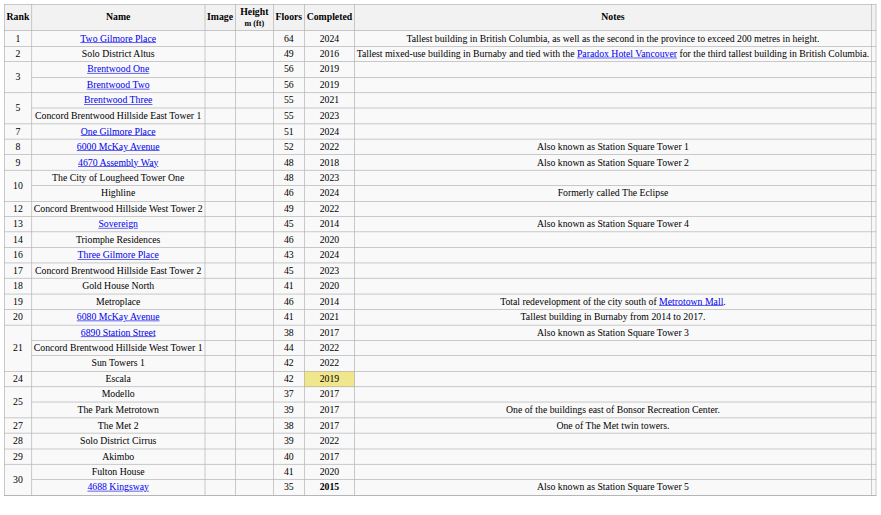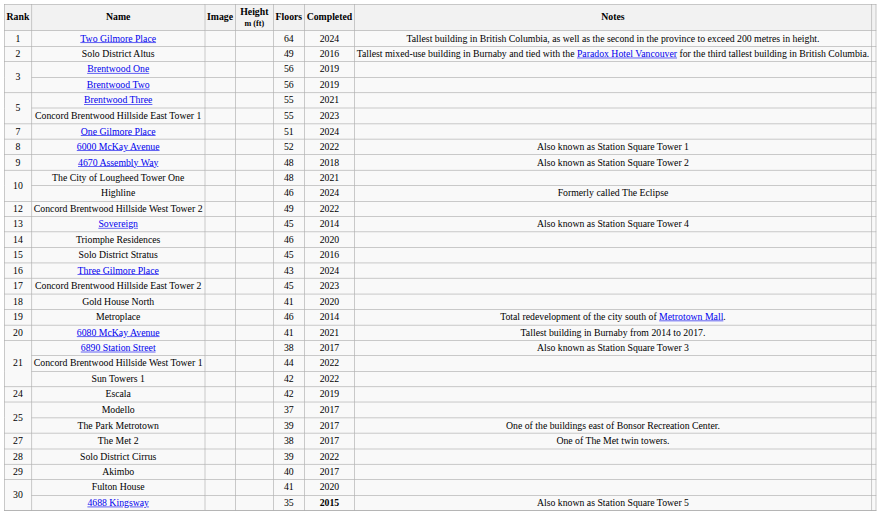 <table class="wikitable sortable" style="text-align: center">
 <tr>
 <th width=1>Rank</th>
 <th>Name</th>
 <th class="unsortable">Image</th>
 <th width="55px">Height<br><small>m (ft)</small></th>
 <th width=1>Floors</th>
 <th width=1>Completed</th>
 <th class="unsortable" align = "left">Notes</th>
 <th class="unsortable"></th>
 </tr>
 <tr>
 <td align=center>1</td>
 <td><a href='#'>Two Gilmore Place</a></td>
 <td></td>
 <td></td>
 <td>64</td>
 <td>2024</td>
 <td>Tallest building in British Columbia, as well as the second in the province to exceed 200 metres in height.</td>
 <td></td>
 </tr>
 <tr>
 <td align=center>2</td>
 <td>Solo District Altus</td>
 <td></td>
 <td></td>
 <td align="center">49</td>
 <td>2016</td>
 <td>Tallest mixed-use building in Burnaby and tied with the <a href='#'>Paradox Hotel Vancouver</a> for the third tallest building in British Columbia.</td>
 <td></td>
 </tr>
 <tr>
 <td rowspan="2">3</td>
 <td><a href='#'>Brentwood One</a></td>
 <td></td>
 <td></td>
 <td align="center">56</td>
 <td>2019</td>
 <td></td>
 <td></td>
 </tr>
 <tr>
 <td><a href='#'>Brentwood Two</a></td>
 <td></td>
 <td></td>
 <td align="center">56</td>
 <td>2019</td>
 <td></td>
 <td></td>
 </tr>
 <tr>
 <td rowspan="2">5</td>
 <td><a href='#'>Brentwood Three</a></td>
 <td></td>
 <td></td>
 <td align="center">55</td>
 <td>2021</td>
 <td></td>
 <td></td>
 </tr>
 <tr>
 <td>Concord Brentwood Hillside East Tower 1</td>
 <td></td>
 <td></td>
 <td>55</td>
 <td>2023</td>
 <td></td>
 <td></td>
 </tr>
 <tr>
 <td align=center>7</td>
 <td><a href='#'>One Gilmore Place</a></td>
 <td></td>
 <td></td>
 <td>51</td>
 <td>2024</td>
 <td></td>
 <td></td>
 </tr>
 <tr>
 <td align=center>8</td>
 <td><a href='#'>6000 McKay Avenue</a></td>
 <td></td>
 <td></td>
 <td>52</td>
 <td>2022</td>
 <td>Also known as Station Square Tower 1</td>
 <td></td>
 </tr>
 <tr>
 <td align=center>9</td>
 <td><a href='#'>4670 Assembly Way</a></td>
 <td></td>
 <td></td>
 <td align="center">48</td>
 <td>2018</td>
 <td>Also known as Station Square Tower 2</td>
 <td></td>
 </tr>
 <tr>
 <td rowspan="2">10</td>
 <td>The City of Lougheed Tower One</td>
 <td></td>
 <td></td>
 <td>48</td>
-<td>2023</td>
+<td>2021</td>
 <td></td>
 <td></td>
 </tr>
 <tr>
 <td>Highline</td>
 <td></td>
 <td></td>
 <td align="center">46</td>
 <td align="center">2024</td>
 <td>Formerly called The Eclipse</td>
 <td></td>
 </tr>
 <tr>
 <td align=center>12</td>
 <td>Concord Brentwood Hillside West Tower 2</td>
 <td></td>
 <td></td>
 <td>49</td>
 <td>2022</td>
 <td></td>
 <td></td>
 </tr>
 <tr>
 <td align=center>13</td>
 <td><a href='#'>Sovereign</a></td>
 <td></td>
 <td></td>
 <td align="center">45</td>
 <td>2014</td>
 <td>Also known as Station Square Tower 4</td>
 <td></td>
 </tr>
 <tr>
 <td align=center>14</td>
 <td>Triomphe Residences</td>
 <td></td>
 <td></td>
 <td align="center">46</td>
 <td>2020</td>
+<td></td>
+<td></td>
+</tr>
+<tr>
+<td align=center>15</td>
+<td>Solo District Stratus</td>
+<td></td>
+<td></td>
+<td align="center">45</td>
+<td>2016</td>
 <td></td>
 <td></td>
 </tr>
 <tr>
 <td align=center>16</td>
 <td><a href='#'>Three Gilmore Place</a></td>
 <td></td>
 <td></td>
 <td>43</td>
 <td>2024</td>
 <td></td>
 <td></td>
 </tr>
 <tr>
 <td align=center>17</td>
 <td>Concord Brentwood Hillside East Tower 2</td>
 <td></td>
 <td></td>
 <td>45</td>
 <td>2023</td>
 <td></td>
 <td></td>
 </tr>
 <tr>
 <td align=center>18</td>
 <td>Gold House North</td>
 <td></td>
 <td></td>
 <td align="center">41</td>
 <td>2020</td>
 <td></td>
 <td></td>
 </tr>
 <tr>
 <td align=center>19</td>
 <td>Metroplace</td>
 <td></td>
 <td></td>
 <td align="center">46</td>
 <td>2014</td>
 <td>Total redevelopment of the city south of <a href='#'>Metrotown Mall</a>.</td>
 <td></td>
 </tr>
 <tr>
 <td align=center>20</td>
 <td><a href='#'>6080 McKay Avenue</a></td>
 <td></td>
 <td></td>
 <td align="center">41</td>
 <td>2021</td>
 <td>Tallest building in Burnaby from 2014 to 2017.</td>
 <td></td>
 </tr>
 <tr>
 <td rowspan="3">21</td>
 <td><a href='#'>6890 Station Street</a></td>
 <td></td>
 <td></td>
 <td align="center">38</td>
 <td>2017</td>
 <td>Also known as Station Square Tower 3</td>
 <td></td>
 </tr>
 <tr>
 <td>Concord Brentwood Hillside West Tower 1</td>
 <td></td>
 <td></td>
 <td>44</td>
 <td>2022</td>
 <td></td>
 <td></td>
 </tr>
 <tr>
 <td>Sun Towers 1</td>
 <td></td>
 <td></td>
 <td>42</td>
 <td>2022</td>
 <td></td>
 <td></td>
 </tr>
 <tr>
 <td align=center>24</td>
 <td>Escala</td>
 <td></td>
 <td></td>
 <td align="center">42</td>
-<td style="background: khaki;">2019</td>
+<td>2019</td>
 <td></td>
 <td></td>
 </tr>
 <tr>
 <td rowspan="2">25</td>
 <td>Modello</td>
 <td></td>
 <td></td>
 <td align="center">37</td>
 <td>2017</td>
 <td></td>
 <td></td>
 </tr>
 <tr>
 <td>The Park Metrotown</td>
 <td></td>
 <td></td>
 <td align="center">39</td>
 <td>2017</td>
 <td>One of the buildings east of Bonsor Recreation Center.</td>
 <td></td>
 </tr>
 <tr>
 <td align=center>27</td>
 <td>The Met 2</td>
 <td></td>
 <td></td>
 <td align="center">38</td>
 <td>2017</td>
 <td>One of The Met twin towers.</td>
 <td></td>
 </tr>
 <tr>
 <td>28</td>
 <td>Solo District Cirrus</td>
 <td></td>
 <td></td>
 <td align="center">39</td>
 <td align="center">2022</td>
 <td></td>
 <td></td>
 </tr>
 <tr>
 <td>29</td>
 <td>Akimbo</td>
 <td></td>
 <td></td>
 <td align="center">40</td>
 <td align="center">2017</td>
 <td></td>
 <td></td>
 </tr>
 <tr>
 <td rowspan="2">30</td>
 <td>Fulton House</td>
 <td></td>
 <td></td>
 <td align="center">41</td>
 <td align="center">2020</td>
 <td></td>
 <td></td>
 </tr>
 <tr>
 <td><a href='#'>4688 Kingsway</a></td>
 <td></td>
 <td></td>
 <td align="center">35</td>
 <td align="center"><strong>2015</strong></td>
 <td>Also known as Station Square Tower 5</td>
 <td></td>
 </tr>
 <tr>
 </tr>
 </table>
